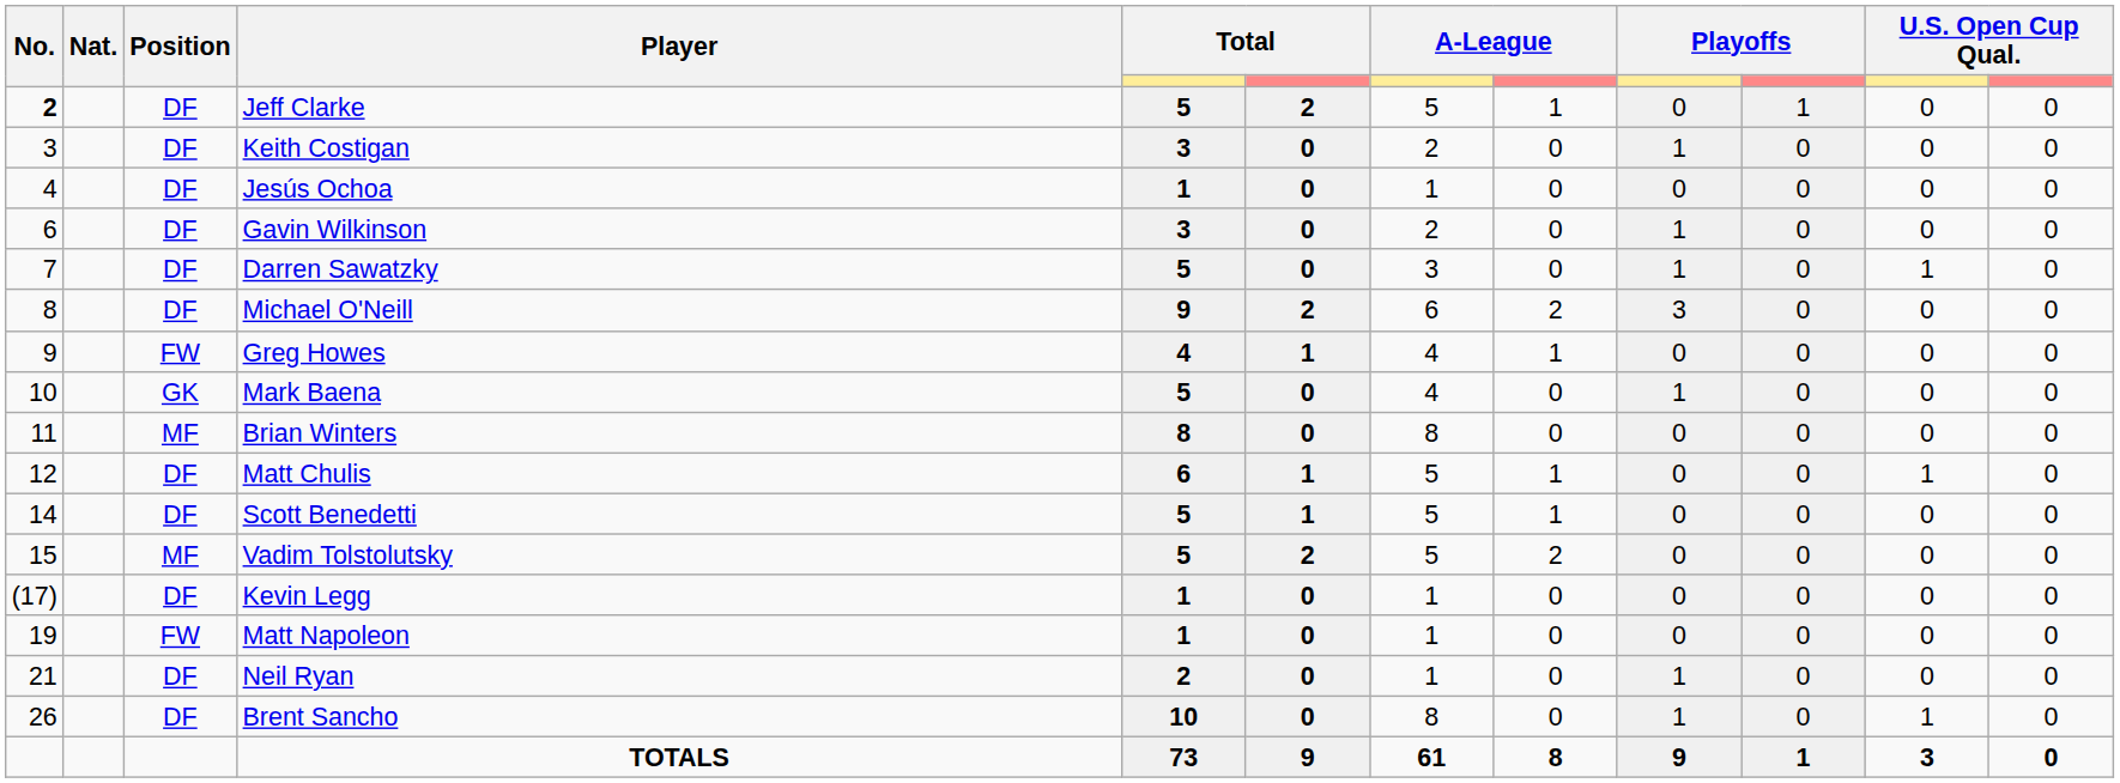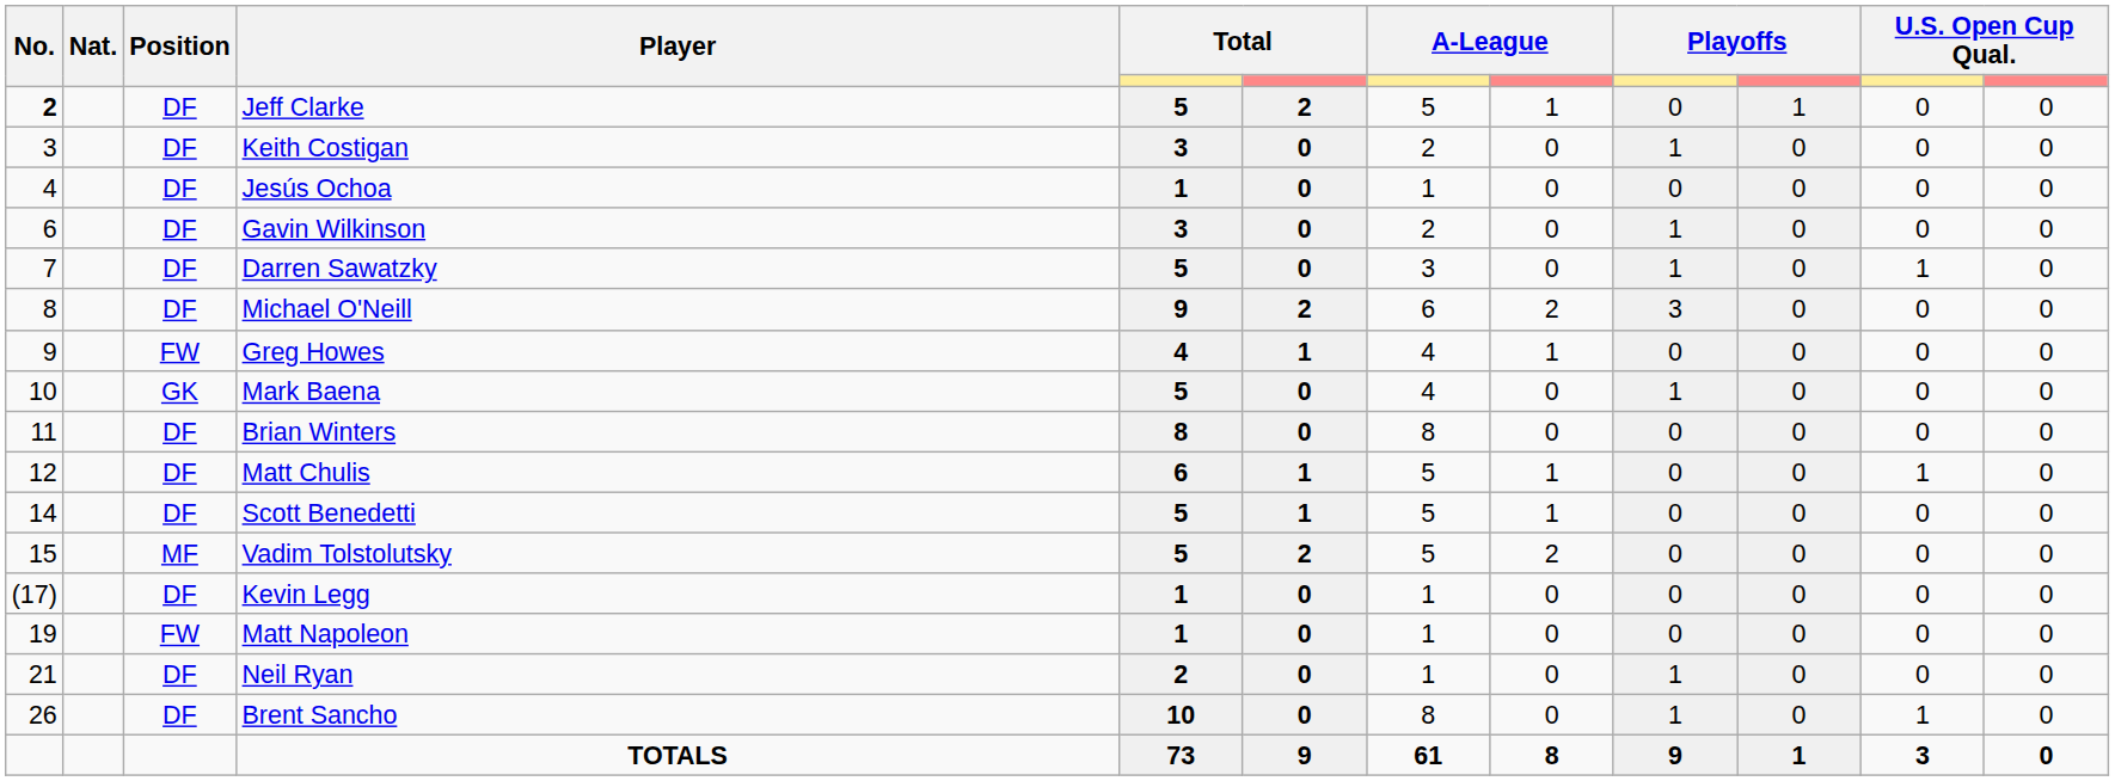 <table class="wikitable" style="font-size:95%; text-align:center;">
 <tr>
 <th rowspan="2" width="1%">No.</th>
 <th rowspan="2" width="1%">Nat.</th>
 <th rowspan="2" width="1%">Position</th>
 <th rowspan="2" width="42%">Player</th>
 <th colspan="2">Total</th>
 <th colspan="2"><a href='#'>A-League</a></th>
 <th colspan="2"><a href='#'>Playoffs</a></th>
 <th colspan="2"><a href='#'>U.S. Open Cup</a> Qual.</th>
 </tr>
 <tr>
 <th width=60 style="background: #FFEE99"></th>
 <th width=60 style="background: #FF8888"></th>
 <th width=60 style="background: #FFEE99"></th>
 <th width=60 style="background: #FF8888"></th>
 <th width=60 style="background: #FFEE99"></th>
 <th width=60 style="background: #FF8888"></th>
 <th width=60 style="background: #FFEE99"></th>
 <th width=60 style="background: #FF8888"></th>
 </tr>
 <tr>
 <td style="text-align: right;"><strong>2</strong></td>
 <td></td>
 <td><a href='#'>DF</a></td>
 <td style="text-align: left;"><a href='#'>Jeff Clarke</a></td>
 <td style="background: #F0F0F0;"><strong>5</strong></td>
 <td style="background: #F0F0F0;"><strong>2</strong></td>
 <td>5</td>
 <td>1</td>
 <td style="background: #F0F0F0;">0</td>
 <td style="background: #F0F0F0;">1</td>
 <td>0</td>
 <td>0</td>
 </tr>
 <tr>
 <td style="text-align: right;">3</td>
 <td></td>
 <td><a href='#'>DF</a></td>
 <td style="text-align: left;"><a href='#'>Keith Costigan</a></td>
 <td style="background: #F0F0F0;"><strong>3</strong></td>
 <td style="background: #F0F0F0;"><strong>0</strong></td>
 <td>2</td>
 <td>0</td>
 <td style="background: #F0F0F0;">1</td>
 <td style="background: #F0F0F0;">0</td>
 <td>0</td>
 <td>0</td>
 </tr>
 <tr>
 <td style="text-align: right;">4</td>
 <td></td>
 <td><a href='#'>DF</a></td>
 <td style="text-align: left;"><a href='#'>Jesús Ochoa</a></td>
 <td style="background: #F0F0F0;"><strong>1</strong></td>
 <td style="background: #F0F0F0;"><strong>0</strong></td>
 <td>1</td>
 <td>0</td>
 <td style="background: #F0F0F0;">0</td>
 <td style="background: #F0F0F0;">0</td>
 <td>0</td>
 <td>0</td>
 </tr>
 <tr>
 <td style="text-align: right;">6</td>
 <td></td>
 <td><a href='#'>DF</a></td>
 <td style="text-align: left;"><a href='#'>Gavin Wilkinson</a></td>
 <td style="background: #F0F0F0;"><strong>3</strong></td>
 <td style="background: #F0F0F0;"><strong>0</strong></td>
 <td>2</td>
 <td>0</td>
 <td style="background: #F0F0F0;">1</td>
 <td style="background: #F0F0F0;">0</td>
 <td>0</td>
 <td>0</td>
 </tr>
 <tr>
 <td style="text-align: right;">7</td>
 <td></td>
 <td><a href='#'>DF</a></td>
 <td style="text-align: left;"><a href='#'>Darren Sawatzky</a></td>
 <td style="background: #F0F0F0;"><strong>5</strong></td>
 <td style="background: #F0F0F0;"><strong>0</strong></td>
 <td>3</td>
 <td>0</td>
 <td style="background: #F0F0F0;">1</td>
 <td style="background: #F0F0F0;">0</td>
 <td>1</td>
 <td>0</td>
 </tr>
 <tr>
 <td style="text-align: right;">8</td>
 <td></td>
 <td><a href='#'>DF</a></td>
 <td style="text-align: left;"><a href='#'>Michael O'Neill</a></td>
 <td style="background: #F0F0F0;"><strong>9</strong></td>
 <td style="background: #F0F0F0;"><strong>2</strong></td>
 <td>6</td>
 <td>2</td>
 <td style="background: #F0F0F0;">3</td>
 <td style="background: #F0F0F0;">0</td>
 <td>0</td>
 <td>0</td>
 </tr>
 <tr>
 <td style="text-align: right;">9</td>
 <td></td>
 <td><a href='#'>FW</a></td>
 <td style="text-align: left;"><a href='#'>Greg Howes</a></td>
 <td style="background: #F0F0F0;"><strong>4</strong></td>
 <td style="background: #F0F0F0;"><strong>1</strong></td>
 <td>4</td>
 <td>1</td>
 <td style="background: #F0F0F0;">0</td>
 <td style="background: #F0F0F0;">0</td>
 <td>0</td>
 <td>0</td>
 </tr>
 <tr>
 <td style="text-align: right;">10</td>
 <td></td>
 <td><a href='#'>GK</a></td>
 <td style="text-align: left;"><a href='#'>Mark Baena</a></td>
 <td style="background: #F0F0F0;"><strong>5</strong></td>
 <td style="background: #F0F0F0;"><strong>0</strong></td>
 <td>4</td>
 <td>0</td>
 <td style="background: #F0F0F0;">1</td>
 <td style="background: #F0F0F0;">0</td>
 <td>0</td>
 <td>0</td>
 </tr>
 <tr>
 <td style="text-align: right;">11</td>
 <td></td>
-<td><a href='#'>MF</a></td>
+<td><a href='#'>DF</a></td>
 <td style="text-align: left;"><a href='#'>Brian Winters</a></td>
 <td style="background: #F0F0F0;"><strong>8</strong></td>
 <td style="background: #F0F0F0;"><strong>0</strong></td>
 <td>8</td>
 <td>0</td>
 <td style="background: #F0F0F0;">0</td>
 <td style="background: #F0F0F0;">0</td>
 <td>0</td>
 <td>0</td>
 </tr>
 <tr>
 <td style="text-align: right;">12</td>
 <td></td>
 <td><a href='#'>DF</a></td>
 <td style="text-align: left;"><a href='#'>Matt Chulis</a></td>
 <td style="background: #F0F0F0;"><strong>6</strong></td>
 <td style="background: #F0F0F0;"><strong>1</strong></td>
 <td>5</td>
 <td>1</td>
 <td style="background: #F0F0F0;">0</td>
 <td style="background: #F0F0F0;">0</td>
 <td>1</td>
 <td>0</td>
 </tr>
 <tr>
 <td style="text-align: right;">14</td>
 <td></td>
 <td><a href='#'>DF</a></td>
 <td style="text-align: left;"><a href='#'>Scott Benedetti</a></td>
 <td style="background: #F0F0F0;"><strong>5</strong></td>
 <td style="background: #F0F0F0;"><strong>1</strong></td>
 <td>5</td>
 <td>1</td>
 <td style="background: #F0F0F0;">0</td>
 <td style="background: #F0F0F0;">0</td>
 <td>0</td>
 <td>0</td>
 </tr>
 <tr>
 <td style="text-align: right;">15</td>
 <td></td>
 <td><a href='#'>MF</a></td>
 <td style="text-align: left;"><a href='#'>Vadim Tolstolutsky</a></td>
 <td style="background: #F0F0F0;"><strong>5</strong></td>
 <td style="background: #F0F0F0;"><strong>2</strong></td>
 <td>5</td>
 <td>2</td>
 <td style="background: #F0F0F0;">0</td>
 <td style="background: #F0F0F0;">0</td>
 <td>0</td>
 <td>0</td>
 </tr>
 <tr>
 <td style="text-align: right;">(17)</td>
 <td></td>
 <td><a href='#'>DF</a></td>
 <td style="text-align: left;"><a href='#'>Kevin Legg</a></td>
 <td style="background: #F0F0F0;"><strong>1</strong></td>
 <td style="background: #F0F0F0;"><strong>0</strong></td>
 <td>1</td>
 <td>0</td>
 <td style="background: #F0F0F0;">0</td>
 <td style="background: #F0F0F0;">0</td>
 <td>0</td>
 <td>0</td>
 </tr>
 <tr>
 <td style="text-align: right;">19</td>
 <td></td>
 <td><a href='#'>FW</a></td>
 <td style="text-align: left;"><a href='#'>Matt Napoleon</a></td>
 <td style="background: #F0F0F0;"><strong>1</strong></td>
 <td style="background: #F0F0F0;"><strong>0</strong></td>
 <td>1</td>
 <td>0</td>
 <td style="background: #F0F0F0;">0</td>
 <td style="background: #F0F0F0;">0</td>
 <td>0</td>
 <td>0</td>
 </tr>
 <tr>
 <td style="text-align: right;">21</td>
 <td></td>
 <td><a href='#'>DF</a></td>
 <td style="text-align: left;"><a href='#'>Neil Ryan</a></td>
 <td style="background: #F0F0F0;"><strong>2</strong></td>
 <td style="background: #F0F0F0;"><strong>0</strong></td>
 <td>1</td>
 <td>0</td>
 <td style="background: #F0F0F0;">1</td>
 <td style="background: #F0F0F0;">0</td>
 <td>0</td>
 <td>0</td>
 </tr>
 <tr>
 <td style="text-align: right;">26</td>
 <td></td>
 <td><a href='#'>DF</a></td>
 <td style="text-align: left;"><a href='#'>Brent Sancho</a></td>
 <td style="background: #F0F0F0;"><strong>10</strong></td>
 <td style="background: #F0F0F0;"><strong>0</strong></td>
 <td>8</td>
 <td>0</td>
 <td style="background: #F0F0F0;">1</td>
 <td style="background: #F0F0F0;">0</td>
 <td>1</td>
 <td>0</td>
 </tr>
 <tr>
 <td></td>
 <td></td>
 <td></td>
 <td><strong>TOTALS</strong></td>
 <td style="background: #F0F0F0;"><strong>73</strong></td>
 <td style="background: #F0F0F0;"><strong>9</strong></td>
 <td><strong>61</strong></td>
 <td><strong>8</strong></td>
 <td style="background: #F0F0F0;"><strong>9</strong></td>
 <td style="background: #F0F0F0;"><strong>1</strong></td>
 <td><strong>3</strong></td>
 <td><strong>0</strong></td>
 </tr>
 </table>
